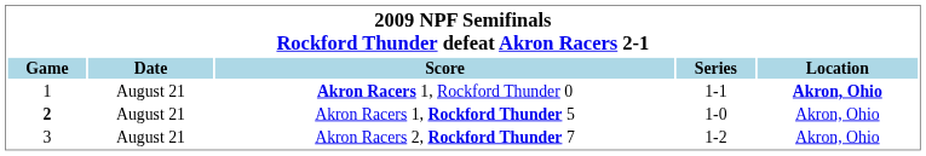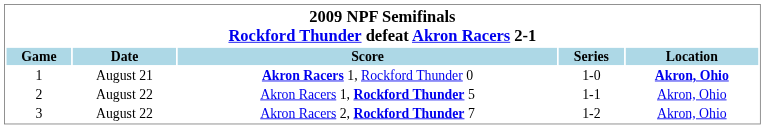 <table cellpadding="1"  style="min-width:55em;text-align:center;font-size:100%; border:1px solid gray;">
 <tr style="font-size:larger;">
 <th colspan=8>2009 NPF Semifinals<br><strong><a href='#'>Rockford Thunder</a></strong> defeat <a href='#'>Akron Racers</a> 2-1</th>
 </tr>
 <tr style="background:lightblue;">
 <th>Game</th>
 <th>Date</th>
 <th>Score</th>
 <th>Series<br></th>
 <th>Location</th>
 </tr>
 <tr>
 <td>1</td>
 <td>August 21</td>
 <td><strong><a href='#'>Akron Racers</a></strong> 1, <a href='#'>Rockford Thunder</a> 0</td>
-<td>1-1</td>
+<td>1-0</td>
 <td><strong><a href='#'>Akron, Ohio</a></strong></td>
 </tr>
 <tr>
-<td><strong>2</strong></td>
-<td>August 21</td>
+<td>2</td>
+<td>August 22</td>
 <td><a href='#'>Akron Racers</a> 1, <strong><a href='#'>Rockford Thunder</a></strong> 5</td>
-<td>1-0</td>
+<td>1-1</td>
 <td><a href='#'>Akron, Ohio</a></td>
 </tr>
 <tr>
 <td>3</td>
-<td>August 21</td>
+<td>August 22</td>
 <td><a href='#'>Akron Racers</a> 2, <strong><a href='#'>Rockford Thunder</a></strong> 7</td>
 <td>1-2</td>
 <td><a href='#'>Akron, Ohio</a></td>
 </tr>
 </table>
